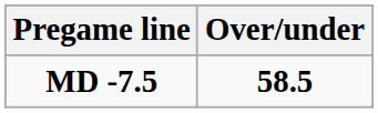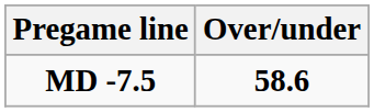 <table class="wikitable">
 <tr align="center">
 <th style=>Pregame line</th>
 <th style=>Over/under</th>
 </tr>
 <tr align="center">
 <td><strong>MD -7.5</strong></td>
-<td><strong>58.5</strong></td>
+<td><strong>58.6</strong></td>
 </tr>
 </table>
